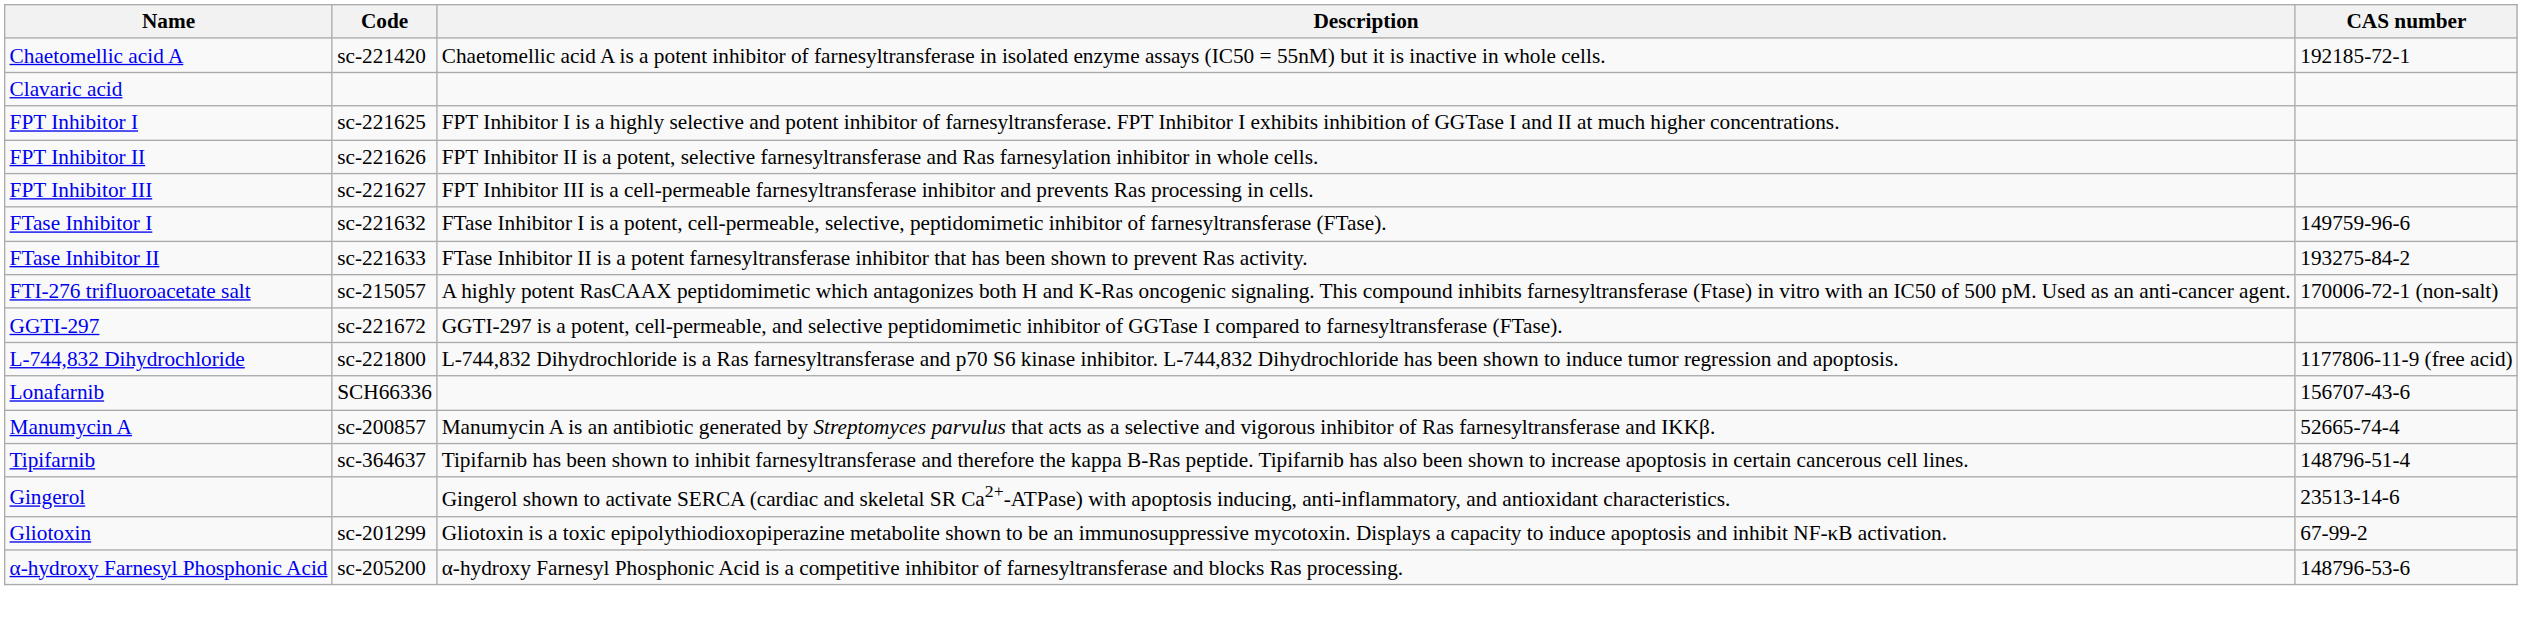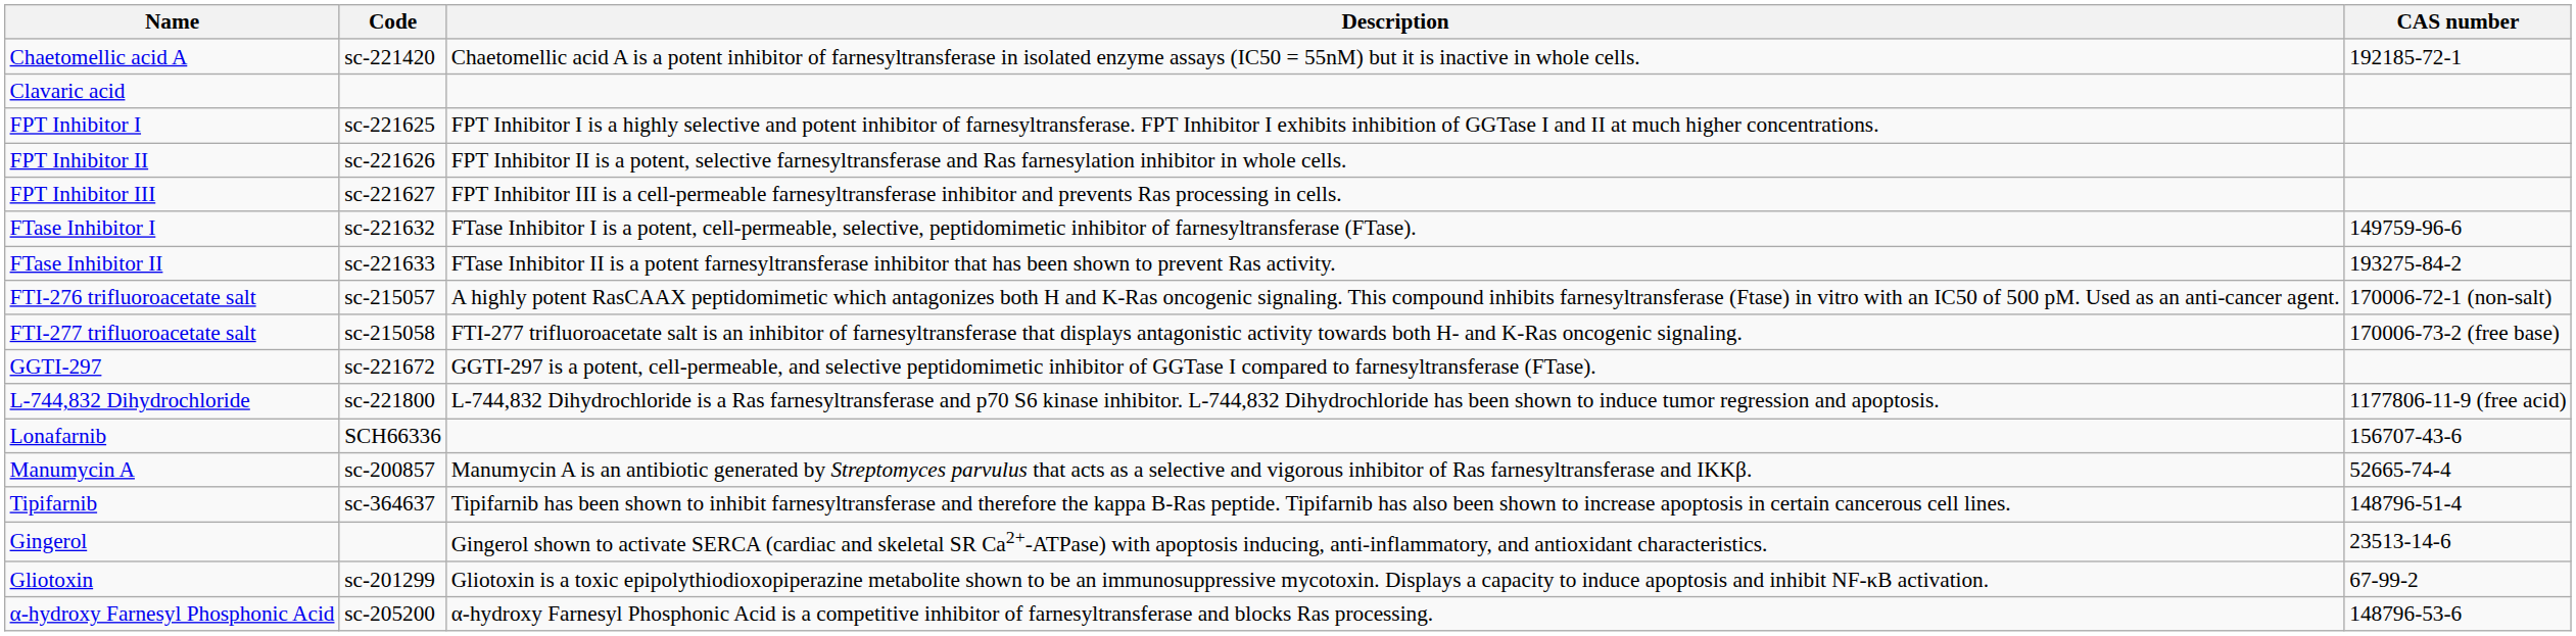 <table class='wikitable'>
 <tr>
 <th>Name</th>
 <th>Code</th>
 <th>Description</th>
 <th>CAS number</th>
 </tr>
 <tr>
 <td><a href='#'>Chaetomellic acid A</a></td>
 <td style=white-space:nowrap>sc-221420</td>
 <td>Chaetomellic acid A is a potent inhibitor of farnesyltransferase in isolated enzyme assays (IC50 = 55nM) but it is inactive in whole cells.</td>
 <td>192185-72-1</td>
 </tr>
 <tr>
 <td><a href='#'>Clavaric acid</a></td>
 <td></td>
 <td></td>
 <td></td>
 </tr>
 <tr>
 <td><a href='#'>FPT Inhibitor I</a></td>
 <td>sc-221625</td>
 <td>FPT Inhibitor I is a highly selective and potent inhibitor of farnesyltransferase. FPT Inhibitor I exhibits inhibition of GGTase I and II at much higher concentrations.</td>
 <td></td>
 </tr>
 <tr>
 <td><a href='#'>FPT Inhibitor II</a></td>
 <td>sc-221626</td>
 <td>FPT Inhibitor II is a potent, selective farnesyltransferase and Ras farnesylation inhibitor in whole cells.</td>
 <td></td>
 </tr>
 <tr>
 <td><a href='#'>FPT Inhibitor III</a></td>
 <td>sc-221627</td>
 <td>FPT Inhibitor III is a cell-permeable farnesyltransferase inhibitor and prevents Ras processing in cells.</td>
 <td></td>
 </tr>
 <tr>
 <td><a href='#'>FTase Inhibitor I</a></td>
 <td>sc-221632</td>
 <td>FTase Inhibitor I is a potent, cell-permeable, selective, peptidomimetic inhibitor of farnesyltransferase (FTase).</td>
 <td>149759-96-6</td>
 </tr>
 <tr>
 <td><a href='#'>FTase Inhibitor II</a></td>
 <td>sc-221633</td>
 <td>FTase Inhibitor II is a potent farnesyltransferase inhibitor that has been shown to prevent Ras activity.</td>
 <td>193275-84-2</td>
 </tr>
 <tr>
 <td><a href='#'>FTI-276 trifluoroacetate salt</a></td>
 <td>sc-215057</td>
 <td>A highly potent RasCAAX peptidomimetic which antagonizes both H and K-Ras oncogenic signaling. This compound inhibits farnesyltransferase (Ftase) in vitro with an IC50 of 500 pM. Used as an anti-cancer agent.</td>
 <td>170006-72-1 (non-salt)</td>
 </tr>
 <tr>
+<td><a href='#'>FTI-277 trifluoroacetate salt</a></td>
+<td>sc-215058</td>
+<td>FTI-277 trifluoroacetate salt is an inhibitor of farnesyltransferase that displays antagonistic activity towards both H- and K-Ras oncogenic signaling.</td>
+<td>170006-73-2 (free base)</td>
+</tr>
+<tr>
 <td><a href='#'>GGTI-297</a></td>
 <td>sc-221672</td>
 <td>GGTI-297 is a potent, cell-permeable, and selective peptidomimetic inhibitor of GGTase I compared to farnesyltransferase (FTase).</td>
 <td></td>
 </tr>
 <tr>
 <td><a href='#'>L-744,832 Dihydrochloride</a></td>
 <td>sc-221800</td>
 <td>L-744,832 Dihydrochloride is a Ras farnesyltransferase and p70 S6 kinase inhibitor. L-744,832 Dihydrochloride has been shown to induce tumor regression and apoptosis.</td>
 <td style=white-space:nowrap>1177806-11-9 (free acid)</td>
 </tr>
 <tr>
 <td><a href='#'>Lonafarnib</a></td>
 <td style=white-space:nowrap>SCH66336</td>
 <td></td>
 <td>156707-43-6</td>
 </tr>
 <tr>
 <td><a href='#'>Manumycin A</a></td>
 <td>sc-200857</td>
 <td>Manumycin A is an antibiotic generated by <em>Streptomyces parvulus</em> that acts as a selective and vigorous inhibitor of Ras farnesyltransferase and IKKβ.</td>
 <td>52665-74-4</td>
 </tr>
 <tr>
 <td><a href='#'>Tipifarnib</a></td>
 <td>sc-364637</td>
 <td>Tipifarnib has been shown to inhibit farnesyltransferase and therefore the kappa B-Ras peptide. Tipifarnib has also been shown to increase apoptosis in certain cancerous cell lines.</td>
 <td>148796-51-4</td>
 </tr>
 <tr>
 <td><a href='#'>Gingerol</a></td>
 <td></td>
 <td>Gingerol shown to activate SERCA (cardiac and skeletal SR Ca<sup>2+</sup>-ATPase) with apoptosis inducing, anti-inflammatory, and antioxidant characteristics.</td>
 <td>23513-14-6</td>
 </tr>
 <tr>
 <td><a href='#'>Gliotoxin</a></td>
 <td>sc-201299</td>
 <td>Gliotoxin is a toxic epipolythiodioxopiperazine metabolite shown to be an immunosuppressive mycotoxin. Displays a capacity to induce apoptosis and inhibit NF-κB activation.</td>
 <td>67-99-2</td>
 </tr>
 <tr>
 <td><a href='#'>α-hydroxy Farnesyl Phosphonic Acid</a></td>
 <td>sc-205200</td>
 <td>α-hydroxy Farnesyl Phosphonic Acid is a competitive inhibitor of farnesyltransferase and blocks Ras processing.</td>
 <td>148796-53-6</td>
 </tr>
 </table>
